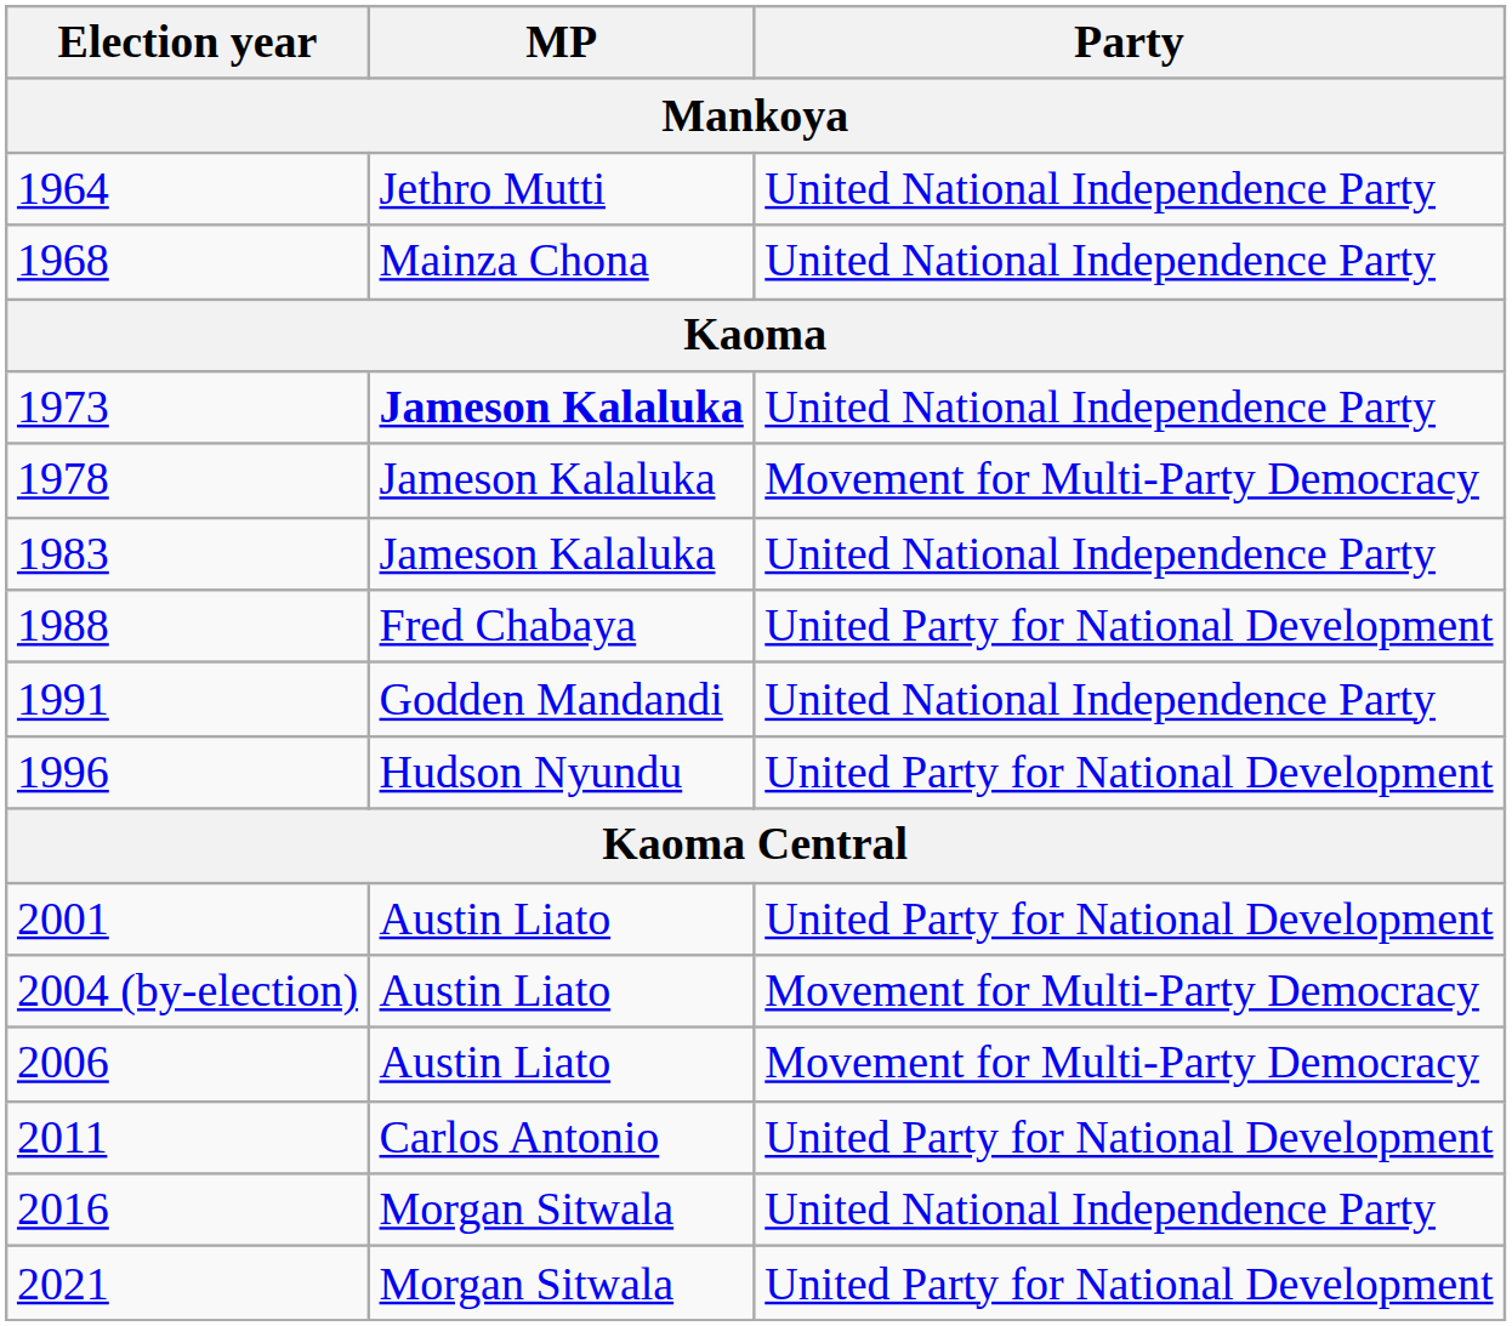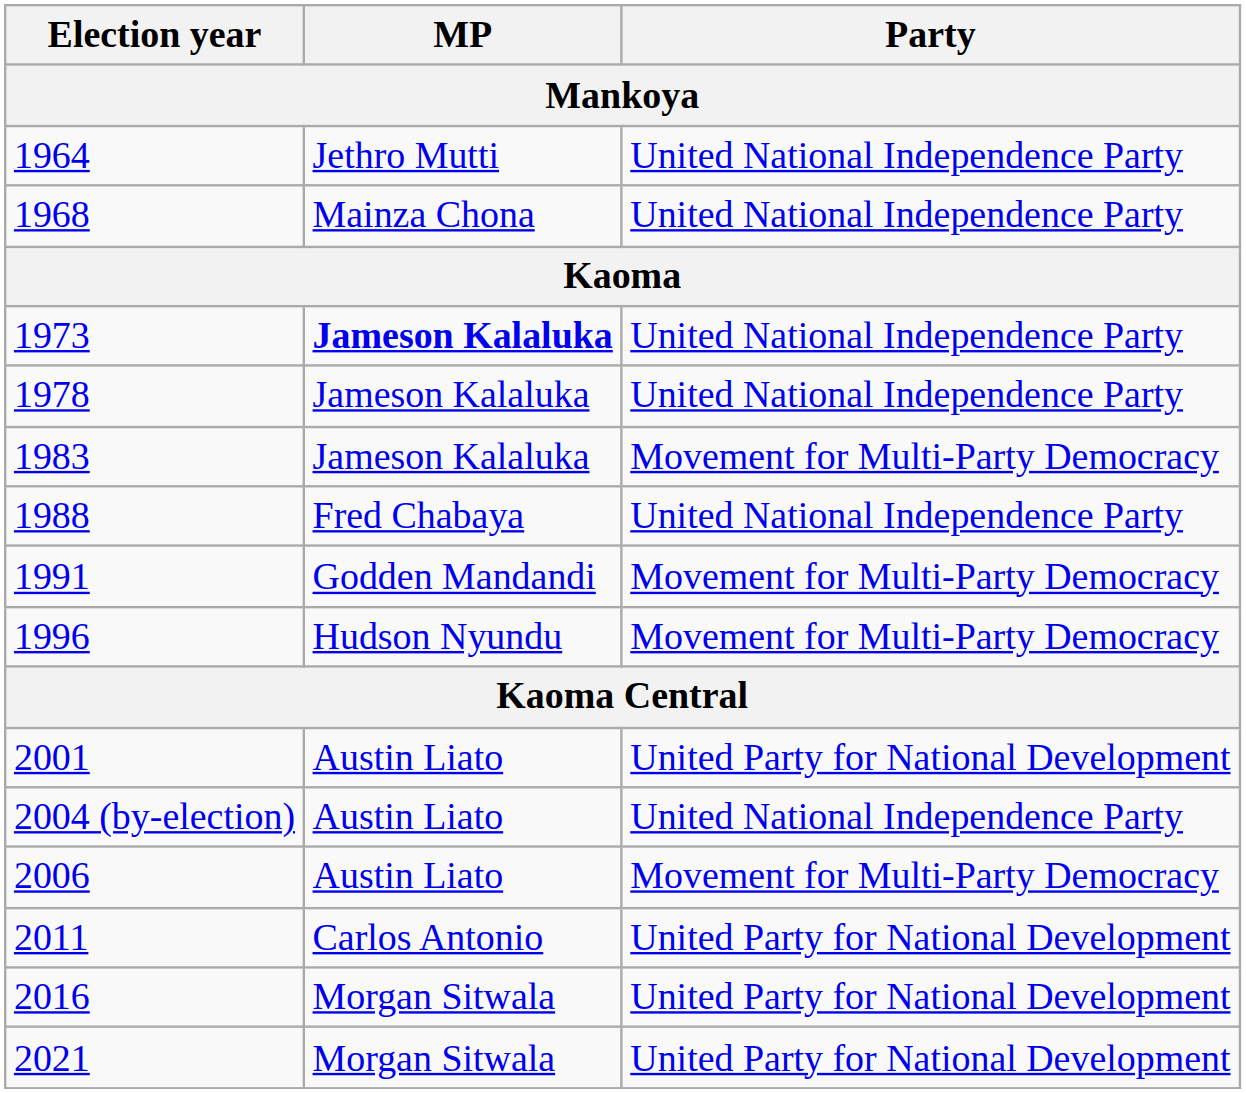 <table class="wikitable">
 <tr>
 <th>Election year</th>
 <th>MP</th>
 <th>Party</th>
 </tr>
 <tr>
 <th colspan="3">Mankoya</th>
 </tr>
 <tr>
 <td><a href='#'>1964</a></td>
 <td><a href='#'>Jethro Mutti</a></td>
 <td><a href='#'>United National Independence Party</a></td>
 </tr>
 <tr>
 <td><a href='#'>1968</a></td>
 <td><a href='#'>Mainza Chona</a></td>
 <td><a href='#'>United National Independence Party</a></td>
 </tr>
 <tr>
 <th colspan="3">Kaoma</th>
 </tr>
 <tr>
 <td><a href='#'>1973</a></td>
 <td><strong><a href='#'>Jameson Kalaluka</a></strong></td>
 <td><a href='#'>United National Independence Party</a></td>
 </tr>
 <tr>
 <td><a href='#'>1978</a></td>
 <td><a href='#'>Jameson Kalaluka</a></td>
-<td><a href='#'>Movement for Multi-Party Democracy</a></td>
+<td><a href='#'>United National Independence Party</a></td>
 </tr>
 <tr>
 <td><a href='#'>1983</a></td>
 <td><a href='#'>Jameson Kalaluka</a></td>
-<td><a href='#'>United National Independence Party</a></td>
+<td><a href='#'>Movement for Multi-Party Democracy</a></td>
 </tr>
 <tr>
 <td><a href='#'>1988</a></td>
 <td><a href='#'>Fred Chabaya</a></td>
-<td><a href='#'>United Party for National Development</a></td>
+<td><a href='#'>United National Independence Party</a></td>
 </tr>
 <tr>
 <td><a href='#'>1991</a></td>
 <td><a href='#'>Godden Mandandi</a></td>
-<td><a href='#'>United National Independence Party</a></td>
+<td><a href='#'>Movement for Multi-Party Democracy</a></td>
 </tr>
 <tr>
 <td><a href='#'>1996</a></td>
 <td><a href='#'>Hudson Nyundu</a></td>
-<td><a href='#'>United Party for National Development</a></td>
+<td><a href='#'>Movement for Multi-Party Democracy</a></td>
 </tr>
 <tr>
 <th colspan="3">Kaoma Central</th>
 </tr>
 <tr>
 <td><a href='#'>2001</a></td>
 <td><a href='#'>Austin Liato</a></td>
 <td><a href='#'>United Party for National Development</a></td>
 </tr>
 <tr>
 <td><a href='#'>2004 (by-election)</a></td>
 <td><a href='#'>Austin Liato</a></td>
-<td><a href='#'>Movement for Multi-Party Democracy</a></td>
+<td><a href='#'>United National Independence Party</a></td>
 </tr>
 <tr>
 <td><a href='#'>2006</a></td>
 <td><a href='#'>Austin Liato</a></td>
 <td><a href='#'>Movement for Multi-Party Democracy</a></td>
 </tr>
 <tr>
 <td><a href='#'>2011</a></td>
 <td><a href='#'>Carlos Antonio</a></td>
 <td><a href='#'>United Party for National Development</a></td>
 </tr>
 <tr>
 <td><a href='#'>2016</a></td>
 <td><a href='#'>Morgan Sitwala</a></td>
-<td><a href='#'>United National Independence Party</a></td>
+<td><a href='#'>United Party for National Development</a></td>
 </tr>
 <tr>
 <td><a href='#'>2021</a></td>
 <td><a href='#'>Morgan Sitwala</a></td>
 <td><a href='#'>United Party for National Development</a></td>
 </tr>
 </table>
